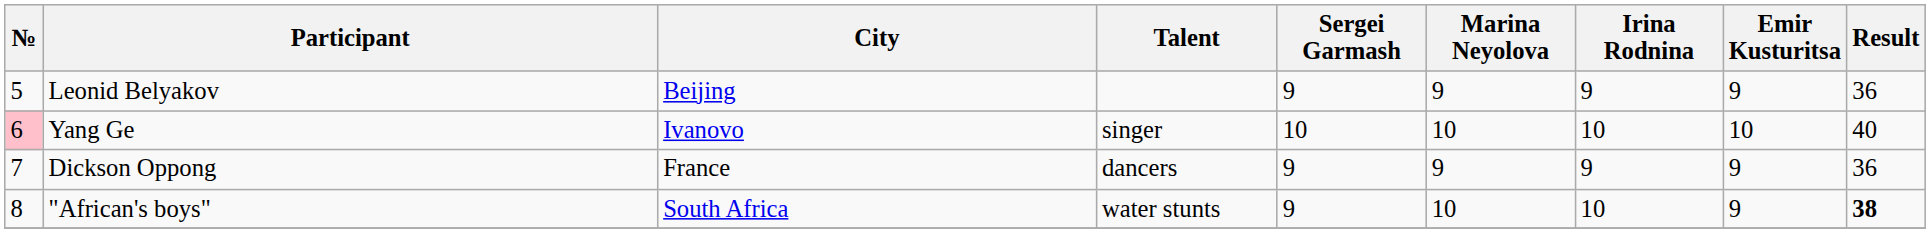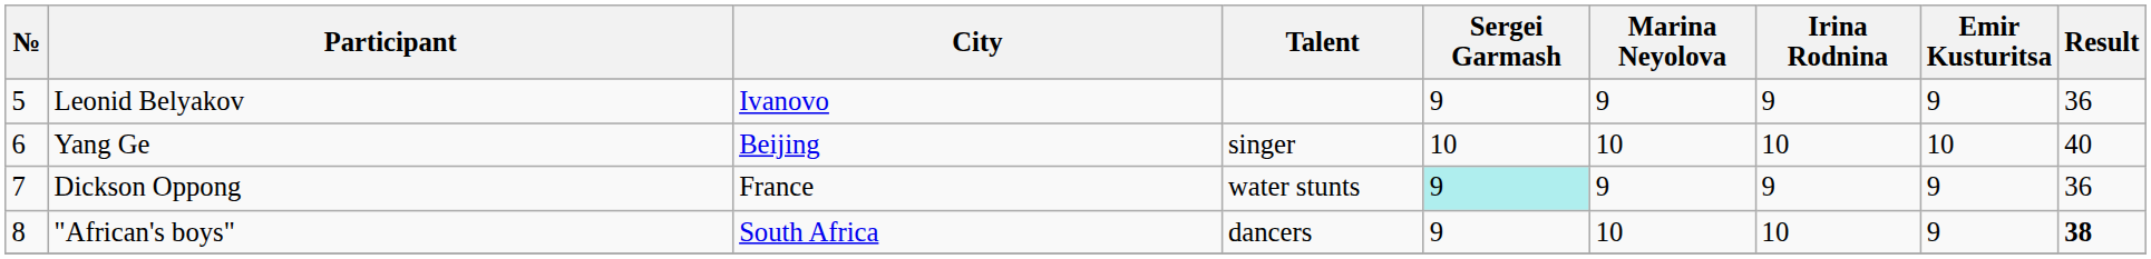 <table class="wikitable">
 <tr>
 <th width="2%">№</th>
 <th width="35%">Participant</th>
 <th width="25%">City</th>
 <th width="10%">Talent</th>
 <th width="8%">Sergei Garmash</th>
 <th width="8%">Marina Neyolova</th>
 <th width="8%">Irina Rodnina</th>
 <th width="8%">Emir Kusturitsa</th>
 <th width="8%">Result</th>
 </tr>
 <tr>
 <td>5</td>
 <td>Leonid Belyakov</td>
-<td><a href='#'>Beijing</a></td>
+<td><a href='#'>Ivanovo</a></td>
 <td></td>
 <td>9</td>
 <td>9</td>
 <td>9</td>
 <td>9</td>
 <td>36</td>
 </tr>
 <tr>
-<td style="background: pink;">6</td>
+<td>6</td>
 <td>Yang Ge</td>
-<td><a href='#'>Ivanovo</a></td>
+<td><a href='#'>Beijing</a></td>
 <td>singer</td>
 <td>10</td>
 <td>10</td>
 <td>10</td>
 <td>10</td>
 <td>40</td>
 </tr>
 <tr>
 <td>7</td>
 <td>Dickson Oppong</td>
 <td>France</td>
-<td>dancers</td>
-<td>9</td>
+<td>water stunts</td>
+<td style="background: paleturquoise;">9</td>
 <td>9</td>
 <td>9</td>
 <td>9</td>
 <td>36</td>
 </tr>
 <tr>
 <td>8</td>
 <td>"African's boys"</td>
 <td><a href='#'>South Africa</a></td>
-<td>water stunts</td>
+<td>dancers</td>
 <td>9</td>
 <td>10</td>
 <td>10</td>
 <td>9</td>
 <td><strong>38</strong></td>
 </tr>
 <tr>
 </tr>
 </table>
